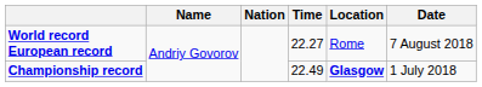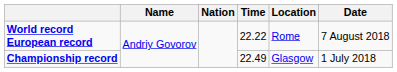 <table class=wikitable>
 <tr>
 <th></th>
 <th>Name</th>
 <th>Nation</th>
 <th>Time</th>
 <th>Location</th>
 <th>Date</th>
 </tr>
 <tr>
 <td><strong><a href='#'>World record</a></strong><br><strong><a href='#'>European record</a></strong></td>
 <td rowspan=2><a href='#'>Andriy Govorov</a></td>
 <td rowspan=2></td>
-<td>22.27</td>
+<td>22.22</td>
 <td><a href='#'>Rome</a></td>
 <td>7 August 2018</td>
 </tr>
 <tr>
 <td><strong><a href='#'>Championship record</a></strong></td>
 <td>22.49</td>
-<td><strong><a href='#'>Glasgow</a></strong></td>
+<td><a href='#'>Glasgow</a></td>
 <td>1 July 2018</td>
 </tr>
 </table>
